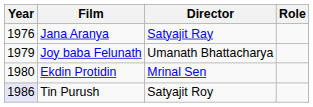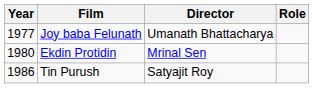 <table class="wikitable">
 <tr>
 <th>Year</th>
 <th>Film</th>
 <th>Director</th>
 <th>Role</th>
 </tr>
 <tr>
-<td>1976</td>
-<td><a href='#'>Jana Aranya</a></td>
-<td><a href='#'>Satyajit Ray</a></td>
-<td></td>
-</tr>
-<tr>
-<td>1979</td>
+<td>1977</td>
 <td><a href='#'>Joy baba Felunath</a></td>
 <td>Umanath Bhattacharya</td>
 <td></td>
 </tr>
 <tr>
 <td>1980</td>
 <td><a href='#'>Ekdin Protidin</a></td>
 <td><a href='#'>Mrinal Sen</a></td>
 <td></td>
 </tr>
 <tr>
-<td style="background: lavender;">1986</td>
+<td>1986</td>
 <td>Tin Purush</td>
 <td>Satyajit Roy</td>
 <td></td>
 </tr>
 </table>
